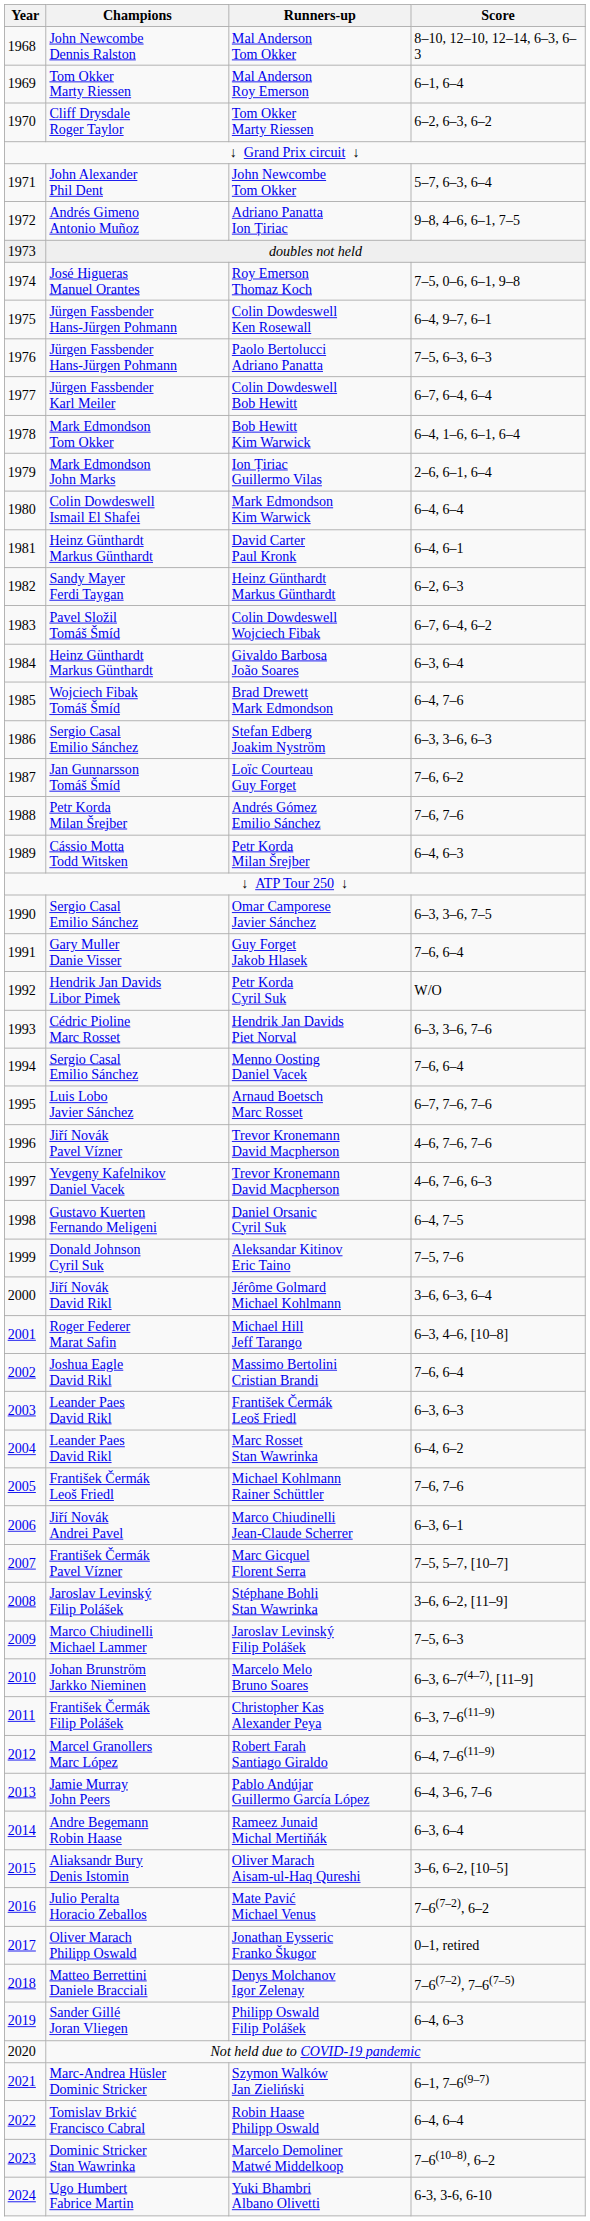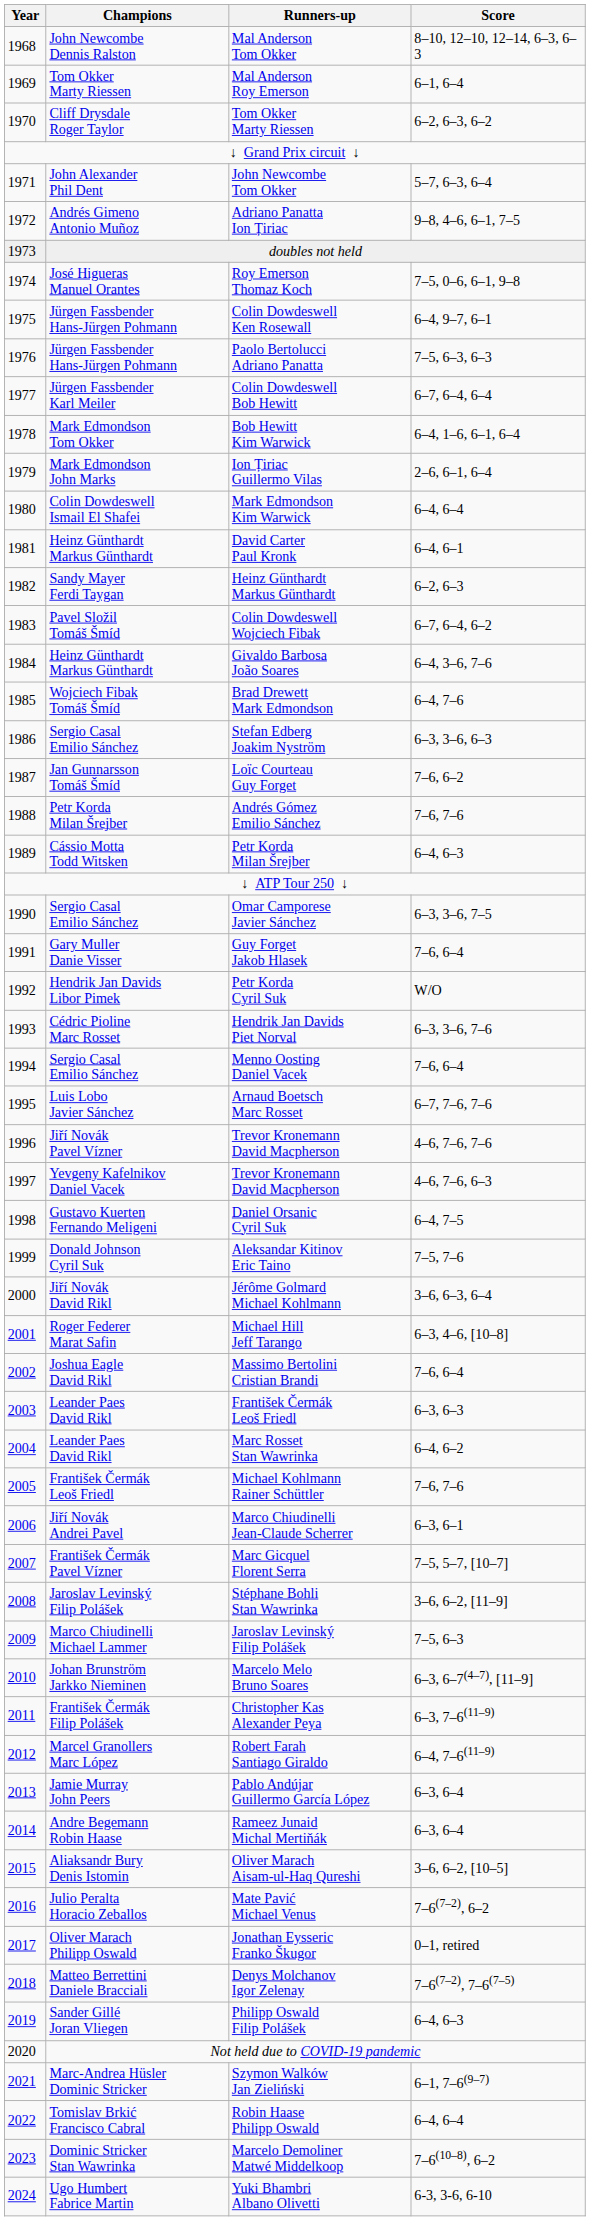 <table class=wikitable>
 <tr>
 <th style="width:40px">Year</th>
 <th style="width:200px">Champions</th>
 <th style="width:200px">Runners-up</th>
 <th style="width:190px" class="unsortable">Score</th>
 </tr>
 <tr>
 <td>1968</td>
 <td> <a href='#'>John Newcombe</a><br> <a href='#'>Dennis Ralston</a></td>
 <td> <a href='#'>Mal Anderson</a><br> <a href='#'>Tom Okker</a></td>
 <td>8–10, 12–10, 12–14, 6–3, 6–3</td>
 </tr>
 <tr>
 <td>1969</td>
 <td> <a href='#'>Tom Okker</a><br> <a href='#'>Marty Riessen</a></td>
 <td> <a href='#'>Mal Anderson</a><br> <a href='#'>Roy Emerson</a></td>
 <td>6–1, 6–4</td>
 </tr>
 <tr>
 <td>1970</td>
 <td> <a href='#'>Cliff Drysdale</a><br> <a href='#'>Roger Taylor</a></td>
 <td> <a href='#'>Tom Okker</a><br> <a href='#'>Marty Riessen</a></td>
 <td>6–2, 6–3, 6–2</td>
 </tr>
 <tr>
 <td colspan=5 align=center>↓  <a href='#'>Grand Prix circuit</a>  ↓</td>
 </tr>
 <tr>
 <td>1971</td>
 <td> <a href='#'>John Alexander</a><br> <a href='#'>Phil Dent</a></td>
 <td> <a href='#'>John Newcombe</a><br> <a href='#'>Tom Okker</a></td>
 <td>5–7, 6–3, 6–4</td>
 </tr>
 <tr>
 <td>1972</td>
 <td> <a href='#'>Andrés Gimeno</a><br> <a href='#'>Antonio Muñoz</a></td>
 <td> <a href='#'>Adriano Panatta</a><br> <a href='#'>Ion Țiriac</a></td>
 <td>9–8, 4–6, 6–1, 7–5</td>
 </tr>
 <tr>
 <td style="background:#efefef">1973</td>
 <td colspan=3 align=center style="background:#efefef"><em>doubles not held</em></td>
 </tr>
 <tr>
 <td>1974</td>
 <td> <a href='#'>José Higueras</a><br> <a href='#'>Manuel Orantes</a></td>
 <td> <a href='#'>Roy Emerson</a><br> <a href='#'>Thomaz Koch</a></td>
 <td>7–5, 0–6, 6–1, 9–8</td>
 </tr>
 <tr>
 <td>1975</td>
 <td> <a href='#'>Jürgen Fassbender</a><br> <a href='#'>Hans-Jürgen Pohmann</a></td>
 <td> <a href='#'>Colin Dowdeswell</a><br> <a href='#'>Ken Rosewall</a></td>
 <td>6–4, 9–7, 6–1</td>
 </tr>
 <tr>
 <td>1976</td>
 <td> <a href='#'>Jürgen Fassbender</a><br> <a href='#'>Hans-Jürgen Pohmann</a></td>
 <td> <a href='#'>Paolo Bertolucci</a><br> <a href='#'>Adriano Panatta</a></td>
 <td>7–5, 6–3, 6–3</td>
 </tr>
 <tr>
 <td>1977</td>
 <td> <a href='#'>Jürgen Fassbender</a><br> <a href='#'>Karl Meiler</a></td>
 <td> <a href='#'>Colin Dowdeswell</a><br> <a href='#'>Bob Hewitt</a></td>
 <td>6–7, 6–4, 6–4</td>
 </tr>
 <tr>
 <td>1978</td>
 <td> <a href='#'>Mark Edmondson</a><br> <a href='#'>Tom Okker</a></td>
 <td> <a href='#'>Bob Hewitt</a><br> <a href='#'>Kim Warwick</a></td>
 <td>6–4, 1–6, 6–1, 6–4</td>
 </tr>
 <tr>
 <td>1979</td>
 <td> <a href='#'>Mark Edmondson</a><br> <a href='#'>John Marks</a></td>
 <td> <a href='#'>Ion Țiriac</a><br> <a href='#'>Guillermo Vilas</a></td>
 <td>2–6, 6–1, 6–4</td>
 </tr>
 <tr>
 <td>1980</td>
 <td> <a href='#'>Colin Dowdeswell</a><br> <a href='#'>Ismail El Shafei</a></td>
 <td> <a href='#'>Mark Edmondson</a> <br> <a href='#'>Kim Warwick</a></td>
 <td>6–4, 6–4</td>
 </tr>
 <tr>
 <td>1981</td>
 <td> <a href='#'>Heinz Günthardt</a><br> <a href='#'>Markus Günthardt</a></td>
 <td> <a href='#'>David Carter</a><br> <a href='#'>Paul Kronk</a></td>
 <td>6–4, 6–1</td>
 </tr>
 <tr>
 <td>1982</td>
 <td> <a href='#'>Sandy Mayer</a><br> <a href='#'>Ferdi Taygan</a></td>
 <td> <a href='#'>Heinz Günthardt</a><br> <a href='#'>Markus Günthardt</a></td>
 <td>6–2, 6–3</td>
 </tr>
 <tr>
 <td>1983</td>
 <td> <a href='#'>Pavel Složil</a><br> <a href='#'>Tomáš Šmíd</a></td>
 <td> <a href='#'>Colin Dowdeswell</a><br> <a href='#'>Wojciech Fibak</a></td>
 <td>6–7, 6–4, 6–2</td>
 </tr>
 <tr>
 <td>1984</td>
 <td> <a href='#'>Heinz Günthardt</a><br> <a href='#'>Markus Günthardt</a></td>
 <td> <a href='#'>Givaldo Barbosa</a> <br> <a href='#'>João Soares</a></td>
-<td>6–3, 6–4</td>
+<td>6–4, 3–6, 7–6</td>
 </tr>
 <tr>
 <td>1985</td>
 <td> <a href='#'>Wojciech Fibak</a><br> <a href='#'>Tomáš Šmíd</a></td>
 <td> <a href='#'>Brad Drewett</a><br> <a href='#'>Mark Edmondson</a></td>
 <td>6–4, 7–6</td>
 </tr>
 <tr>
 <td>1986</td>
 <td> <a href='#'>Sergio Casal</a><br> <a href='#'>Emilio Sánchez</a></td>
 <td> <a href='#'>Stefan Edberg</a><br> <a href='#'>Joakim Nyström</a></td>
 <td>6–3, 3–6, 6–3</td>
 </tr>
 <tr>
 <td>1987</td>
 <td> <a href='#'>Jan Gunnarsson</a><br> <a href='#'>Tomáš Šmíd</a></td>
 <td> <a href='#'>Loïc Courteau</a><br> <a href='#'>Guy Forget</a></td>
 <td>7–6, 6–2</td>
 </tr>
 <tr>
 <td>1988</td>
 <td> <a href='#'>Petr Korda</a><br> <a href='#'>Milan Šrejber</a></td>
 <td> <a href='#'>Andrés Gómez</a><br> <a href='#'>Emilio Sánchez</a></td>
 <td>7–6, 7–6</td>
 </tr>
 <tr>
 <td>1989</td>
 <td> <a href='#'>Cássio Motta</a><br> <a href='#'>Todd Witsken</a></td>
 <td> <a href='#'>Petr Korda</a><br> <a href='#'>Milan Šrejber</a></td>
 <td>6–4, 6–3</td>
 </tr>
 <tr>
 <td colspan=4 align=center>↓  <a href='#'>ATP Tour 250</a>  ↓</td>
 </tr>
 <tr>
 <td>1990</td>
 <td> <a href='#'>Sergio Casal</a><br> <a href='#'>Emilio Sánchez</a></td>
 <td> <a href='#'>Omar Camporese</a><br> <a href='#'>Javier Sánchez</a></td>
 <td>6–3, 3–6, 7–5</td>
 </tr>
 <tr>
 <td>1991</td>
 <td> <a href='#'>Gary Muller</a><br> <a href='#'>Danie Visser</a></td>
 <td> <a href='#'>Guy Forget</a><br> <a href='#'>Jakob Hlasek</a></td>
 <td>7–6, 6–4</td>
 </tr>
 <tr>
 <td>1992</td>
 <td> <a href='#'>Hendrik Jan Davids</a><br> <a href='#'>Libor Pimek</a></td>
 <td> <a href='#'>Petr Korda</a><br> <a href='#'>Cyril Suk</a></td>
 <td>W/O</td>
 </tr>
 <tr>
 <td>1993</td>
 <td> <a href='#'>Cédric Pioline</a><br> <a href='#'>Marc Rosset</a></td>
 <td> <a href='#'>Hendrik Jan Davids</a><br> <a href='#'>Piet Norval</a></td>
 <td>6–3, 3–6, 7–6</td>
 </tr>
 <tr>
 <td>1994</td>
 <td> <a href='#'>Sergio Casal</a><br> <a href='#'>Emilio Sánchez</a></td>
 <td> <a href='#'>Menno Oosting</a><br> <a href='#'>Daniel Vacek</a></td>
 <td>7–6, 6–4</td>
 </tr>
 <tr>
 <td>1995</td>
 <td> <a href='#'>Luis Lobo</a><br> <a href='#'>Javier Sánchez</a></td>
 <td> <a href='#'>Arnaud Boetsch</a><br> <a href='#'>Marc Rosset</a></td>
 <td>6–7, 7–6, 7–6</td>
 </tr>
 <tr>
 <td>1996</td>
 <td> <a href='#'>Jiří Novák</a><br> <a href='#'>Pavel Vízner</a></td>
 <td> <a href='#'>Trevor Kronemann</a><br> <a href='#'>David Macpherson</a></td>
 <td>4–6, 7–6, 7–6</td>
 </tr>
 <tr>
 <td>1997</td>
 <td> <a href='#'>Yevgeny Kafelnikov</a><br> <a href='#'>Daniel Vacek</a></td>
 <td> <a href='#'>Trevor Kronemann</a><br> <a href='#'>David Macpherson</a></td>
 <td>4–6, 7–6, 6–3</td>
 </tr>
 <tr>
 <td>1998</td>
 <td> <a href='#'>Gustavo Kuerten</a><br> <a href='#'>Fernando Meligeni</a></td>
 <td> <a href='#'>Daniel Orsanic</a><br> <a href='#'>Cyril Suk</a></td>
 <td>6–4, 7–5</td>
 </tr>
 <tr>
 <td>1999</td>
 <td> <a href='#'>Donald Johnson</a><br> <a href='#'>Cyril Suk</a></td>
 <td> <a href='#'>Aleksandar Kitinov</a><br> <a href='#'>Eric Taino</a></td>
 <td>7–5, 7–6</td>
 </tr>
 <tr>
 <td>2000</td>
 <td> <a href='#'>Jiří Novák</a><br> <a href='#'>David Rikl</a></td>
 <td> <a href='#'>Jérôme Golmard</a><br> <a href='#'>Michael Kohlmann</a></td>
 <td>3–6, 6–3, 6–4</td>
 </tr>
 <tr>
 <td><a href='#'>2001</a></td>
 <td> <a href='#'>Roger Federer</a><br> <a href='#'>Marat Safin</a></td>
 <td> <a href='#'>Michael Hill</a><br> <a href='#'>Jeff Tarango</a></td>
 <td>6–3, 4–6, [10–8]</td>
 </tr>
 <tr>
 <td><a href='#'>2002</a></td>
 <td> <a href='#'>Joshua Eagle</a><br> <a href='#'>David Rikl</a></td>
 <td> <a href='#'>Massimo Bertolini</a><br> <a href='#'>Cristian Brandi</a></td>
 <td>7–6, 6–4</td>
 </tr>
 <tr>
 <td><a href='#'>2003</a></td>
 <td> <a href='#'>Leander Paes</a><br> <a href='#'>David Rikl</a></td>
 <td> <a href='#'>František Čermák</a><br> <a href='#'>Leoš Friedl</a></td>
 <td>6–3, 6–3</td>
 </tr>
 <tr>
 <td><a href='#'>2004</a></td>
 <td> <a href='#'>Leander Paes</a><br> <a href='#'>David Rikl</a></td>
 <td> <a href='#'>Marc Rosset</a><br> <a href='#'>Stan Wawrinka</a></td>
 <td>6–4, 6–2</td>
 </tr>
 <tr>
 <td><a href='#'>2005</a></td>
 <td> <a href='#'>František Čermák</a><br> <a href='#'>Leoš Friedl</a></td>
 <td> <a href='#'>Michael Kohlmann</a><br> <a href='#'>Rainer Schüttler</a></td>
 <td>7–6, 7–6</td>
 </tr>
 <tr>
 <td><a href='#'>2006</a></td>
 <td> <a href='#'>Jiří Novák</a><br> <a href='#'>Andrei Pavel</a></td>
 <td> <a href='#'>Marco Chiudinelli</a><br> <a href='#'>Jean-Claude Scherrer</a></td>
 <td>6–3, 6–1</td>
 </tr>
 <tr>
 <td><a href='#'>2007</a></td>
 <td> <a href='#'>František Čermák</a><br> <a href='#'>Pavel Vízner</a></td>
 <td> <a href='#'>Marc Gicquel</a><br> <a href='#'>Florent Serra</a></td>
 <td>7–5, 5–7, [10–7]</td>
 </tr>
 <tr>
 <td><a href='#'>2008</a></td>
 <td> <a href='#'>Jaroslav Levinský</a><br> <a href='#'>Filip Polášek</a></td>
 <td> <a href='#'>Stéphane Bohli</a><br> <a href='#'>Stan Wawrinka</a></td>
 <td>3–6, 6–2, [11–9]</td>
 </tr>
 <tr>
 <td><a href='#'>2009</a></td>
 <td> <a href='#'>Marco Chiudinelli</a><br> <a href='#'>Michael Lammer</a></td>
 <td> <a href='#'>Jaroslav Levinský</a><br> <a href='#'>Filip Polášek</a></td>
 <td>7–5, 6–3</td>
 </tr>
 <tr>
 <td><a href='#'>2010</a></td>
 <td> <a href='#'>Johan Brunström</a><br> <a href='#'>Jarkko Nieminen</a></td>
 <td> <a href='#'>Marcelo Melo</a><br> <a href='#'>Bruno Soares</a></td>
 <td>6–3, 6–7<sup>(4–7)</sup>, [11–9]</td>
 </tr>
 <tr>
 <td><a href='#'>2011</a></td>
 <td> <a href='#'>František Čermák</a><br> <a href='#'>Filip Polášek</a></td>
 <td> <a href='#'>Christopher Kas</a><br> <a href='#'>Alexander Peya</a></td>
 <td>6–3, 7–6<sup>(11–9)</sup></td>
 </tr>
 <tr>
 <td><a href='#'>2012</a></td>
 <td> <a href='#'>Marcel Granollers</a><br> <a href='#'>Marc López</a></td>
 <td> <a href='#'>Robert Farah</a><br> <a href='#'>Santiago Giraldo</a></td>
 <td>6–4, 7–6<sup>(11–9)</sup></td>
 </tr>
 <tr>
 <td><a href='#'>2013</a></td>
 <td> <a href='#'>Jamie Murray</a><br> <a href='#'>John Peers</a></td>
 <td> <a href='#'>Pablo Andújar</a><br> <a href='#'>Guillermo García López</a></td>
-<td>6–4, 3–6, 7–6</td>
+<td>6–3, 6–4</td>
 </tr>
 <tr>
 <td><a href='#'>2014</a></td>
 <td> <a href='#'>Andre Begemann</a><br> <a href='#'>Robin Haase</a></td>
 <td> <a href='#'>Rameez Junaid</a><br> <a href='#'>Michal Mertiňák</a></td>
 <td>6–3, 6–4</td>
 </tr>
 <tr>
 <td><a href='#'>2015</a></td>
 <td> <a href='#'>Aliaksandr Bury</a><br> <a href='#'>Denis Istomin</a></td>
 <td> <a href='#'>Oliver Marach</a><br> <a href='#'>Aisam-ul-Haq Qureshi</a></td>
 <td>3–6, 6–2, [10–5]</td>
 </tr>
 <tr>
 <td><a href='#'>2016</a></td>
 <td> <a href='#'>Julio Peralta</a> <br>  <a href='#'>Horacio Zeballos</a></td>
 <td> <a href='#'>Mate Pavić</a> <br>  <a href='#'>Michael Venus</a></td>
 <td>7–6<sup>(7–2)</sup>, 6–2</td>
 </tr>
 <tr>
 <td><a href='#'>2017</a></td>
 <td> <a href='#'>Oliver Marach</a><br> <a href='#'>Philipp Oswald</a></td>
 <td> <a href='#'>Jonathan Eysseric</a><br> <a href='#'>Franko Škugor</a></td>
 <td>0–1, retired</td>
 </tr>
 <tr>
 <td><a href='#'>2018</a></td>
 <td> <a href='#'>Matteo Berrettini</a><br> <a href='#'>Daniele Bracciali</a></td>
 <td> <a href='#'>Denys Molchanov</a><br> <a href='#'>Igor Zelenay</a></td>
 <td>7–6<sup>(7–2)</sup>, 7–6<sup>(7–5)</sup></td>
 </tr>
 <tr>
 <td><a href='#'>2019</a></td>
 <td> <a href='#'>Sander Gillé</a><br> <a href='#'>Joran Vliegen</a></td>
 <td> <a href='#'>Philipp Oswald</a><br> <a href='#'>Filip Polášek</a></td>
 <td>6–4, 6–3</td>
 </tr>
 <tr>
 <td style=background:>2020</td>
 <td colspan=3 align=center style=background:><em>Not held due to <a href='#'>COVID-19 pandemic</a></em></td>
 </tr>
 <tr>
 <td><a href='#'>2021</a></td>
 <td> <a href='#'>Marc-Andrea Hüsler</a><br> <a href='#'>Dominic Stricker</a></td>
 <td> <a href='#'>Szymon Walków</a><br> <a href='#'>Jan Zieliński</a></td>
 <td>6–1, 7–6<sup>(9–7)</sup></td>
 </tr>
 <tr>
 <td><a href='#'>2022</a></td>
 <td> <a href='#'>Tomislav Brkić</a><br> <a href='#'>Francisco Cabral</a></td>
 <td> <a href='#'>Robin Haase</a><br> <a href='#'>Philipp Oswald</a></td>
 <td>6–4, 6–4</td>
 </tr>
 <tr>
 <td><a href='#'>2023</a></td>
 <td> <a href='#'>Dominic Stricker</a><br> <a href='#'>Stan Wawrinka</a></td>
 <td> <a href='#'>Marcelo Demoliner</a><br> <a href='#'>Matwé Middelkoop</a></td>
 <td>7–6<sup>(10–8)</sup>, 6–2</td>
 </tr>
 <tr>
 <td><a href='#'>2024</a></td>
 <td> <a href='#'>Ugo Humbert</a><br>  <a href='#'>Fabrice Martin</a></td>
 <td> <a href='#'>Yuki Bhambri</a><br>  <a href='#'>Albano Olivetti</a></td>
 <td>6-3, 3-6, 6-10</td>
 </tr>
 </table>
